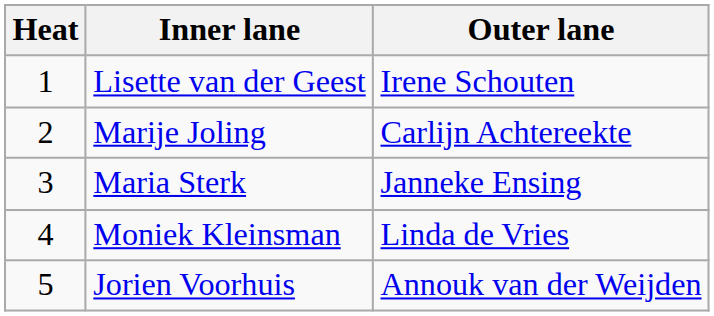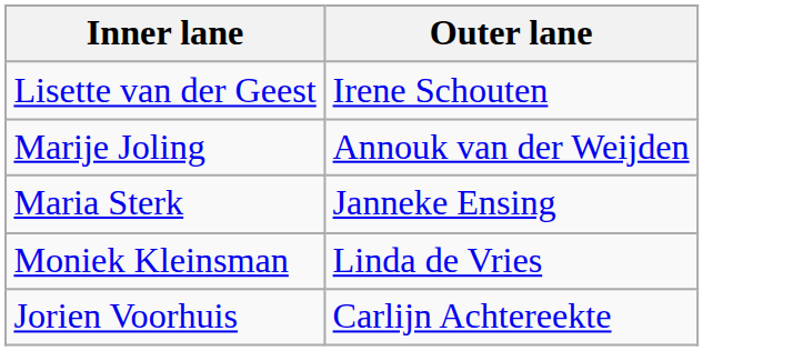 <table class="wikitable">
 <tr>
-<th>Heat</th>
 <th>Inner lane</th>
 <th>Outer lane</th>
 </tr>
 <tr>
-<td align=center>1</td>
 <td><a href='#'>Lisette van der Geest</a></td>
 <td><a href='#'>Irene Schouten</a></td>
 </tr>
 <tr>
-<td align=center>2</td>
 <td><a href='#'>Marije Joling</a></td>
-<td><a href='#'>Carlijn Achtereekte</a></td>
+<td><a href='#'>Annouk van der Weijden</a></td>
 </tr>
 <tr>
-<td align=center>3</td>
 <td><a href='#'>Maria Sterk</a></td>
 <td><a href='#'>Janneke Ensing</a></td>
 </tr>
 <tr>
-<td align=center>4</td>
 <td><a href='#'>Moniek Kleinsman</a></td>
 <td><a href='#'>Linda de Vries</a></td>
 </tr>
 <tr>
-<td align=center>5</td>
 <td><a href='#'>Jorien Voorhuis</a></td>
-<td><a href='#'>Annouk van der Weijden</a></td>
+<td><a href='#'>Carlijn Achtereekte</a></td>
 </tr>
 </table>
